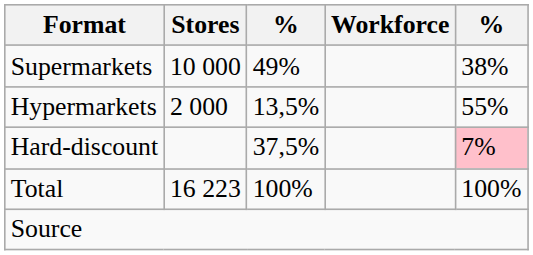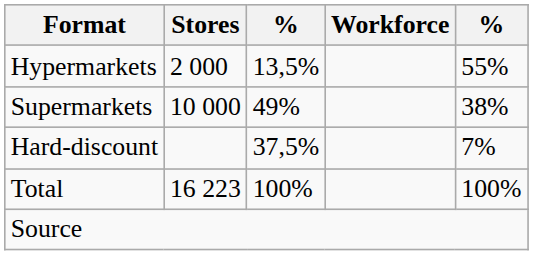 <table class="wikitable sortable centre">
 <tr>
 <th>Format</th>
 <th>Stores</th>
 <th>%</th>
 <th>Workforce</th>
 <th>%</th>
 </tr>
 <tr>
+<td>Hypermarkets</td>
+<td>2 000</td>
+<td>13,5%</td>
+<td></td>
+<td>55%</td>
+</tr>
+<tr>
 <td>Supermarkets</td>
 <td>10 000</td>
 <td>49%</td>
 <td></td>
 <td>38%</td>
 </tr>
 <tr>
-<td>Hypermarkets</td>
-<td>2 000</td>
-<td>13,5%</td>
-<td></td>
-<td>55%</td>
-</tr>
-<tr>
 <td>Hard-discount</td>
 <td></td>
 <td>37,5%</td>
 <td></td>
-<td style="background: pink;">7%</td>
+<td>7%</td>
 </tr>
 <tr class="sortbottom">
 <td>Total</td>
 <td>16 223</td>
 <td>100%</td>
 <td></td>
 <td>100%</td>
 </tr>
 <tr>
 <td colspan="5">Source</td>
 </tr>
 </table>
